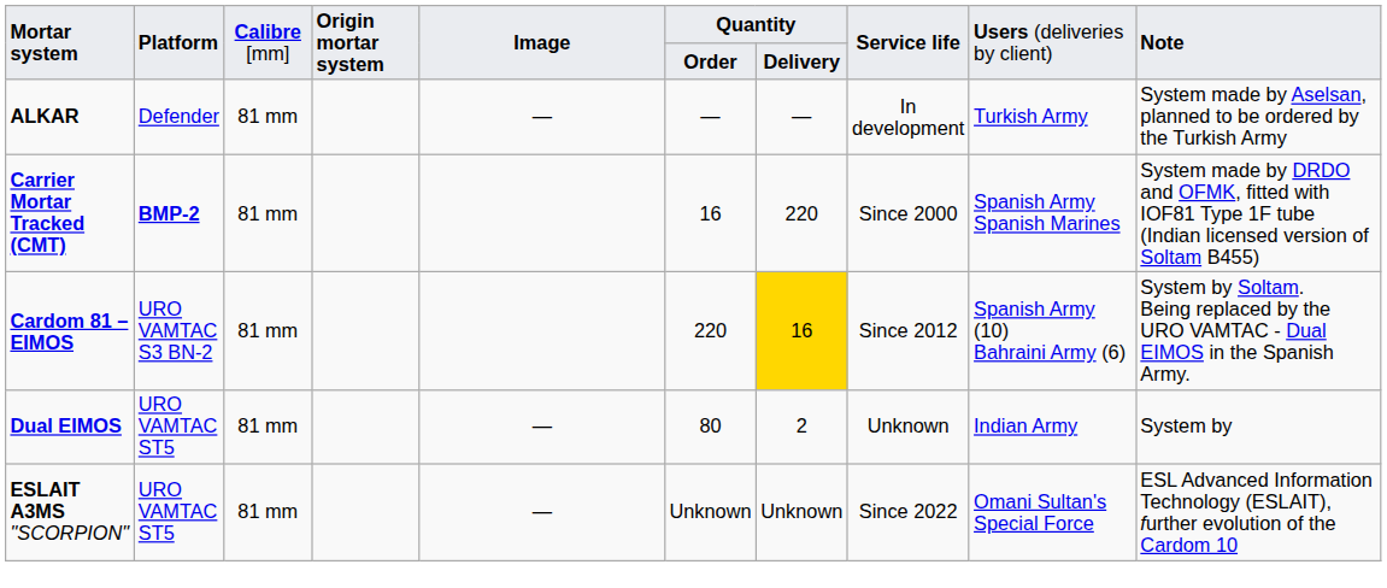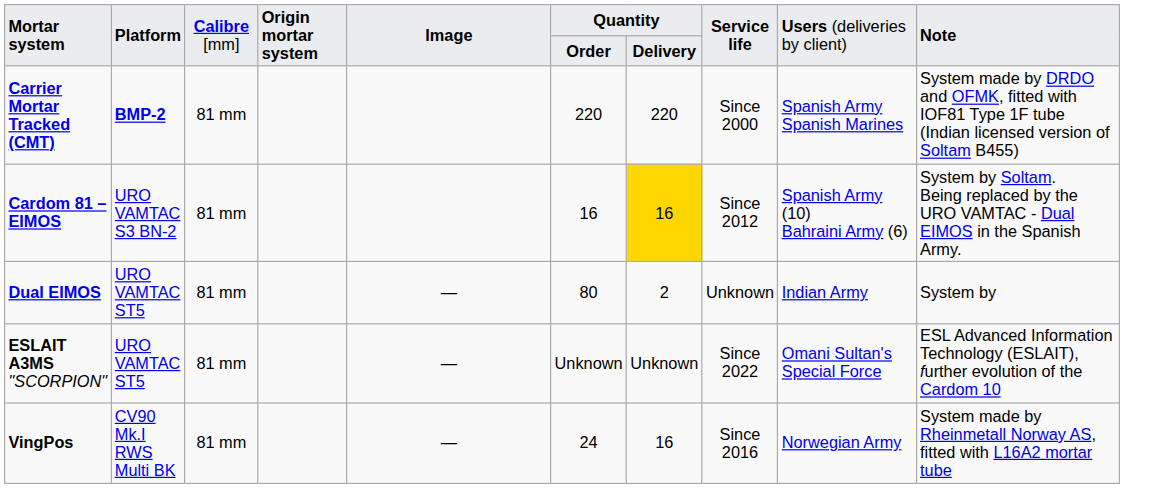 <table class="wikitable sortable" style="font-size:85%;">
 <tr>
 <td rowspan="2" style="width:4em; background:#EAECF0"><strong>Mortar system</strong></td>
 <td rowspan="2" style="width:4em; background:#EAECF0"><strong>Platform</strong></td>
 <td rowspan="2" style="text-align: center;width:4em; background:#EAECF0"><strong><a href='#'>Calibre</a></strong><br>[mm]</td>
 <td rowspan="2" style="width:5em;background:#EAECF0"><strong>Origin mortar system</strong></td>
 <td rowspan="2" style="text-align: center; width:12em;background:#EAECF0"><strong>Image</strong></td>
 <td colspan="2" style="width:6em;text-align: center; background:#EAECF0"><strong>Quantity</strong></td>
 <td rowspan="2" style="text-align: center;width:3em;background:#EAECF0"><strong>Service life</strong></td>
 <td rowspan="2" style="width:8em;background:#EAECF0"><strong>Users </strong>(deliveries by client)</td>
 <td rowspan="2" style="width:12em;background:#EAECF0"><strong>Note</strong></td>
 </tr>
 <tr>
 <td style="text-align: center; width:3em; background:#EAECF0"><strong>Order</strong></td>
 <td style="text-align: center; width:3em; background:#EAECF0"><strong>Delivery</strong></td>
 </tr>
 <tr>
-<td><strong>ALKAR</strong></td>
-<td><a href='#'>Defender</a></td>
-<td style="text-align: center">81 mm</td>
-<td></td>
-<td style="text-align: center;">―</td>
-<td style="text-align: center;">―</td>
-<td style="text-align: center;">―</td>
-<td style="text-align: center;">In development</td>
-<td> <a href='#'>Turkish Army</a></td>
-<td>System made by <a href='#'>Aselsan</a>, planned to be ordered by the Turkish Army</td>
-</tr>
-<tr>
 <td><a href='#'><strong>Carrier Mortar Tracked (CMT)</strong></a></td>
 <td><strong><a href='#'>BMP-2</a></strong></td>
 <td style="text-align: center">81 mm</td>
 <td><br></td>
 <td style="text-align: center;"></td>
-<td style="text-align: center;">16</td>
+<td style="text-align: center;">220</td>
 <td style="text-align: center;">220</td>
 <td style="text-align: center;">Since 2000</td>
 <td> <a href='#'>Spanish Army</a><br><a href='#'>Spanish Marines</a></td>
 <td>System made by <a href='#'>DRDO</a> and <a href='#'>OFMK</a>, fitted with IOF81 Type 1F tube (Indian licensed version of <a href='#'>Soltam</a> B455)</td>
 </tr>
 <tr>
 <td><strong><a href='#'>Cardom 81 – EIMOS</a></strong></td>
 <td><a href='#'>URO VAMTAC S3 BN-2</a></td>
 <td style="text-align: center">81 mm</td>
 <td></td>
 <td style="text-align: center;"></td>
-<td style="text-align: center;">220</td>
+<td style="text-align: center;">16</td>
 <td style="background: gold; text-align: center;">16</td>
 <td style="text-align: center;">Since 2012</td>
 <td> <a href='#'>Spanish Army</a> (10)<br> <a href='#'>Bahraini Army</a> (6)</td>
 <td>System by <a href='#'>Soltam</a>.<br>Being replaced by the URO VAMTAC - <a href='#'>Dual EIMOS</a> in the Spanish Army.</td>
 </tr>
 <tr>
 <td><strong><a href='#'>Dual EIMOS</a></strong></td>
 <td><a href='#'>URO VAMTAC ST5</a></td>
 <td style="text-align: center">81 mm</td>
 <td></td>
 <td style="text-align: center;">―</td>
 <td style="text-align: center;">80</td>
 <td style="text-align: center;">2</td>
 <td style="text-align: center;">Unknown</td>
 <td> <a href='#'>Indian Army</a></td>
 <td>System by </td>
 </tr>
 <tr>
 <td><strong>ESLAIT A3MS</strong> <em>"SCORPION"</em></td>
 <td><a href='#'>URO VAMTAC ST5</a></td>
 <td style="text-align: center">81 mm</td>
 <td></td>
 <td style="text-align: center;">―</td>
 <td style="text-align: center;">Unknown</td>
 <td style="text-align: center;">Unknown</td>
 <td style="text-align: center;">Since 2022</td>
 <td> <a href='#'>Omani Sultan's Special Force</a></td>
 <td>ESL Advanced Information Technology (ESLAIT), <em>f</em>urther evolution of the <a href='#'>Cardom 10</a></td>
 </tr>
+<tr>
+<td><strong>VingPos</strong></td>
+<td><a href='#'>CV90 Mk.I RWS Multi BK</a></td>
+<td style="text-align: center">81 mm</td>
+<td></td>
+<td style="text-align: center;">―</td>
+<td style="text-align: center;">24</td>
+<td style="text-align: center;">16</td>
+<td style="text-align: center;">Since 2016</td>
+<td> <a href='#'>Norwegian Army</a></td>
+<td>System made by <a href='#'>Rheinmetall Norway AS</a>, fitted with <a href='#'>L16A2 mortar tube</a></td>
+</tr>
 </table>
